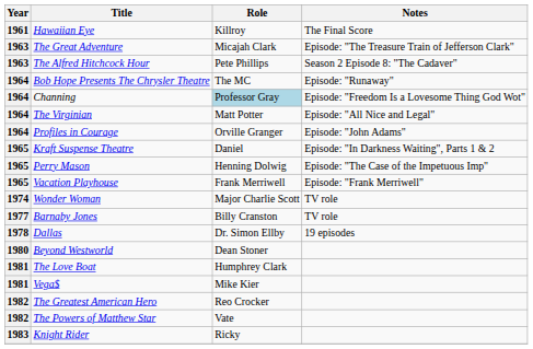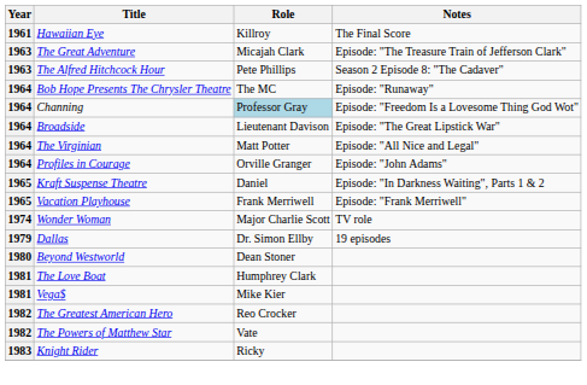 <table class="wikitable plainrowheaders sortable">
 <tr>
 <th scope="col">Year</th>
 <th scope="col">Title</th>
 <th scope="col">Role</th>
 <th scope="col" class="unsortable">Notes</th>
 </tr>
 <tr>
 <th scope="row">1961</th>
 <td><em><a href='#'>Hawaiian Eye</a></em></td>
 <td>Killroy</td>
 <td>The Final Score</td>
 </tr>
 <tr>
 <th scope="row">1963</th>
 <td><em><a href='#'>The Great Adventure</a></em></td>
 <td>Micajah Clark</td>
 <td>Episode: "The Treasure Train of Jefferson Clark"</td>
 </tr>
 <tr>
 <th scope="row">1963</th>
 <td><em><a href='#'>The Alfred Hitchcock Hour</a></em></td>
 <td>Pete Phillips</td>
 <td>Season 2 Episode 8: "The Cadaver"</td>
 </tr>
 <tr>
 <th scope="row">1964</th>
 <td><em><a href='#'>Bob Hope Presents The Chrysler Theatre</a></em></td>
 <td>The MC</td>
 <td>Episode: "Runaway"</td>
 </tr>
 <tr>
 <th scope="row">1964</th>
 <td><em>Channing</em></td>
 <td style="background: lightblue;">Professor Gray</td>
 <td>Episode: "Freedom Is a Lovesome Thing God Wot"</td>
 </tr>
 <tr>
 <th scope="row">1964</th>
+<td><em><a href='#'>Broadside</a></em></td>
+<td>Lieutenant Davison</td>
+<td>Episode: "The Great Lipstick War"</td>
+</tr>
+<tr>
+<th scope="row">1964</th>
 <td><em><a href='#'>The Virginian</a></em></td>
 <td>Matt Potter</td>
 <td>Episode: "All Nice and Legal"</td>
 </tr>
 <tr>
 <th scope="row">1964</th>
 <td><em><a href='#'>Profiles in Courage</a></em></td>
 <td>Orville Granger</td>
 <td>Episode: "John Adams"</td>
 </tr>
 <tr>
 <th scope="row">1965</th>
 <td><em><a href='#'>Kraft Suspense Theatre</a></em></td>
 <td>Daniel</td>
 <td>Episode: "In Darkness Waiting", Parts 1 & 2</td>
 </tr>
 <tr>
 <th scope="row">1965</th>
-<td><em><a href='#'>Perry Mason</a></em></td>
-<td>Henning Dolwig</td>
-<td>Episode: "The Case of the Impetuous Imp"</td>
-</tr>
-<tr>
-<th scope="row">1965</th>
 <td><em><a href='#'>Vacation Playhouse</a></em></td>
 <td>Frank Merriwell</td>
 <td>Episode: "Frank Merriwell"</td>
 </tr>
 <tr>
 <th scope="row">1974</th>
 <td><em><a href='#'>Wonder Woman</a></em></td>
 <td>Major Charlie Scott</td>
 <td>TV role</td>
 </tr>
 <tr>
-<th scope="row">1977</th>
-<td><em><a href='#'>Barnaby Jones</a></em></td>
-<td>Billy Cranston</td>
-<td>TV role</td>
-</tr>
-<tr>
-<th scope="row">1978</th>
+<th scope="row">1979</th>
 <td><em><a href='#'>Dallas</a></em></td>
 <td>Dr. Simon Ellby</td>
 <td>19 episodes</td>
 </tr>
 <tr>
 <th scope="row">1980</th>
 <td><em><a href='#'>Beyond Westworld</a></em></td>
 <td>Dean Stoner</td>
 <td></td>
 </tr>
 <tr>
 <th scope="row">1981</th>
 <td><em><a href='#'>The Love Boat</a></em></td>
 <td>Humphrey Clark</td>
 <td></td>
 </tr>
 <tr>
 <th scope="row">1981</th>
 <td><em><a href='#'>Vega$</a></em></td>
 <td>Mike Kier</td>
 <td></td>
 </tr>
 <tr>
 <th scope="row">1982</th>
 <td><em><a href='#'>The Greatest American Hero</a></em></td>
 <td>Reo Crocker</td>
 <td></td>
 </tr>
 <tr>
 <th scope="row">1982</th>
 <td><em><a href='#'>The Powers of Matthew Star</a></em></td>
 <td>Vate</td>
 </tr>
 <tr>
 <th scope="row">1983</th>
 <td><em><a href='#'>Knight Rider</a></em></td>
 <td>Ricky</td>
 <td></td>
 </tr>
 <tr>
 </tr>
 </table>
